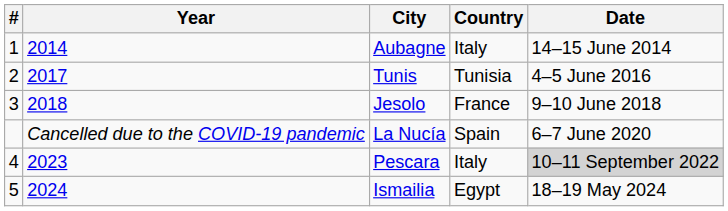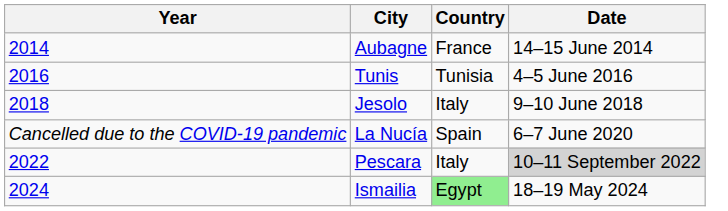 <table class="wikitable" align="center">
 <tr>
-<th>#</th>
 <th>Year</th>
 <th>City</th>
 <th>Country</th>
 <th>Date</th>
 </tr>
 <tr>
-<td>1</td>
 <td><a href='#'>2014</a></td>
 <td><a href='#'>Aubagne</a></td>
-<td>Italy</td>
+<td>France</td>
 <td>14–15 June 2014</td>
 </tr>
 <tr>
-<td>2</td>
-<td><a href='#'>2017</a></td>
+<td><a href='#'>2016</a></td>
 <td><a href='#'>Tunis</a></td>
 <td>Tunisia</td>
 <td>4–5 June 2016</td>
 </tr>
 <tr>
-<td>3</td>
 <td><a href='#'>2018</a></td>
 <td><a href='#'>Jesolo</a></td>
-<td>France</td>
+<td>Italy</td>
 <td>9–10 June 2018</td>
 </tr>
 <tr>
-<td></td>
 <td><em>Cancelled due to the <a href='#'>COVID-19 pandemic</a></em></td>
 <td><a href='#'>La Nucía</a></td>
 <td>Spain</td>
 <td>6–7 June 2020</td>
 </tr>
 <tr>
-<td>4</td>
-<td><a href='#'>2023</a></td>
+<td><a href='#'>2022</a></td>
 <td><a href='#'>Pescara</a></td>
 <td>Italy</td>
 <td style="background: lightgrey;">10–11 September 2022</td>
 </tr>
 <tr>
-<td>5</td>
 <td><a href='#'>2024</a></td>
 <td><a href='#'>Ismailia</a></td>
-<td>Egypt</td>
+<td style="background: lightgreen;">Egypt</td>
 <td>18–19 May 2024</td>
 </tr>
 </table>
